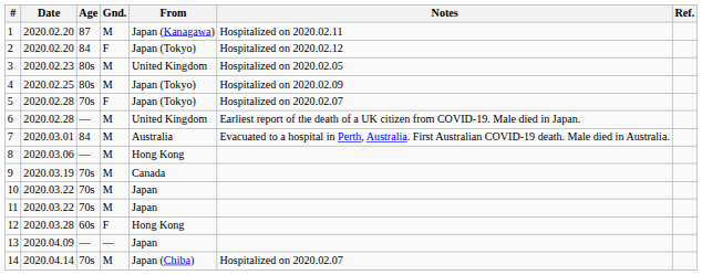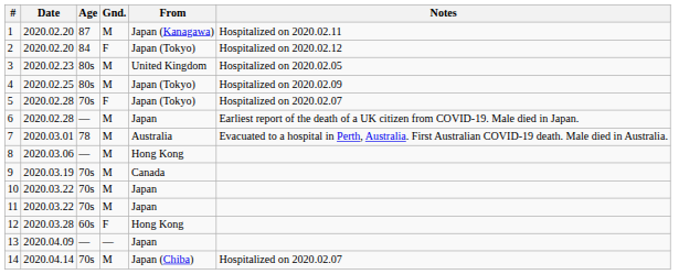 <table class="wikitable sortable">
 <tr>
 <th scope="col">#</th>
 <th scope="col" data-sort-type="text">Date </th>
 <th scope="col">Age</th>
 <th scope="col">Gnd.</th>
 <th scope="col">From</th>
 <th scope="col">Notes</th>
-<th scope="col">Ref. <br></th>
 </tr>
 <tr>
 <td> 1</td>
 <td> 2020.02.20</td>
 <td> 87</td>
 <td> M</td>
 <td> Japan (<a href='#'>Kanagawa</a>)</td>
 <td> Hospitalized on 2020.02.11</td>
-<td></td>
 </tr>
 <tr>
 <td> 2</td>
 <td> 2020.02.20</td>
 <td> 84</td>
 <td> F</td>
 <td> Japan (Tokyo)</td>
 <td> Hospitalized on 2020.02.12</td>
-<td></td>
 </tr>
 <tr>
 <td> 3</td>
 <td> 2020.02.23</td>
 <td> 80s</td>
 <td> M</td>
 <td> United Kingdom</td>
 <td> Hospitalized on 2020.02.05</td>
-<td></td>
 </tr>
 <tr>
 <td> 4</td>
 <td> 2020.02.25</td>
 <td> 80s</td>
 <td> M</td>
 <td> Japan (Tokyo)</td>
 <td> Hospitalized on 2020.02.09</td>
-<td></td>
 </tr>
 <tr>
 <td> 5</td>
 <td> 2020.02.28</td>
 <td> 70s</td>
 <td> F</td>
 <td> Japan (Tokyo)</td>
 <td> Hospitalized on 2020.02.07</td>
-<td></td>
 </tr>
 <tr>
 <td> 6</td>
 <td> 2020.02.28</td>
 <td> —</td>
 <td> M</td>
-<td> United Kingdom</td>
+<td> Japan</td>
 <td> Earliest report of the death of a UK citizen from COVID-19. Male died in Japan.</td>
-<td></td>
 </tr>
 <tr>
 <td> 7</td>
 <td> 2020.03.01</td>
-<td> 84</td>
+<td> 78</td>
 <td> M</td>
 <td> Australia</td>
 <td> Evacuated to a hospital in <a href='#'>Perth</a>, <a href='#'>Australia</a>. First Australian COVID-19 death. Male died in Australia.</td>
-<td></td>
 </tr>
 <tr>
 <td> 8</td>
 <td> 2020.03.06</td>
 <td> —</td>
 <td> M</td>
 <td> Hong Kong</td>
-<td></td>
 <td></td>
 </tr>
 <tr>
 <td> 9</td>
 <td> 2020.03.19</td>
 <td> 70s</td>
 <td> M</td>
 <td> Canada</td>
 <td></td>
-<td></td>
 </tr>
 <tr>
 <td> 10</td>
 <td> 2020.03.22</td>
 <td> 70s</td>
 <td> M</td>
 <td> Japan</td>
-<td></td>
 <td></td>
 </tr>
 <tr>
 <td> 11</td>
 <td> 2020.03.22</td>
 <td> 70s</td>
 <td> M</td>
 <td> Japan</td>
 <td></td>
-<td></td>
 </tr>
 <tr>
 <td> 12</td>
 <td> 2020.03.28</td>
 <td> 60s</td>
 <td> F</td>
 <td> Hong Kong</td>
-<td></td>
 <td></td>
 </tr>
 <tr>
 <td> 13</td>
 <td> 2020.04.09</td>
 <td> —</td>
 <td> —</td>
 <td> Japan</td>
 <td></td>
-<td></td>
 </tr>
 <tr>
 <td> 14</td>
 <td> 2020.04.14</td>
 <td> 70s</td>
 <td> M</td>
 <td> Japan (<a href='#'>Chiba</a>)</td>
 <td> Hospitalized on 2020.02.07</td>
-<td><br></td>
 </tr>
 </table>
